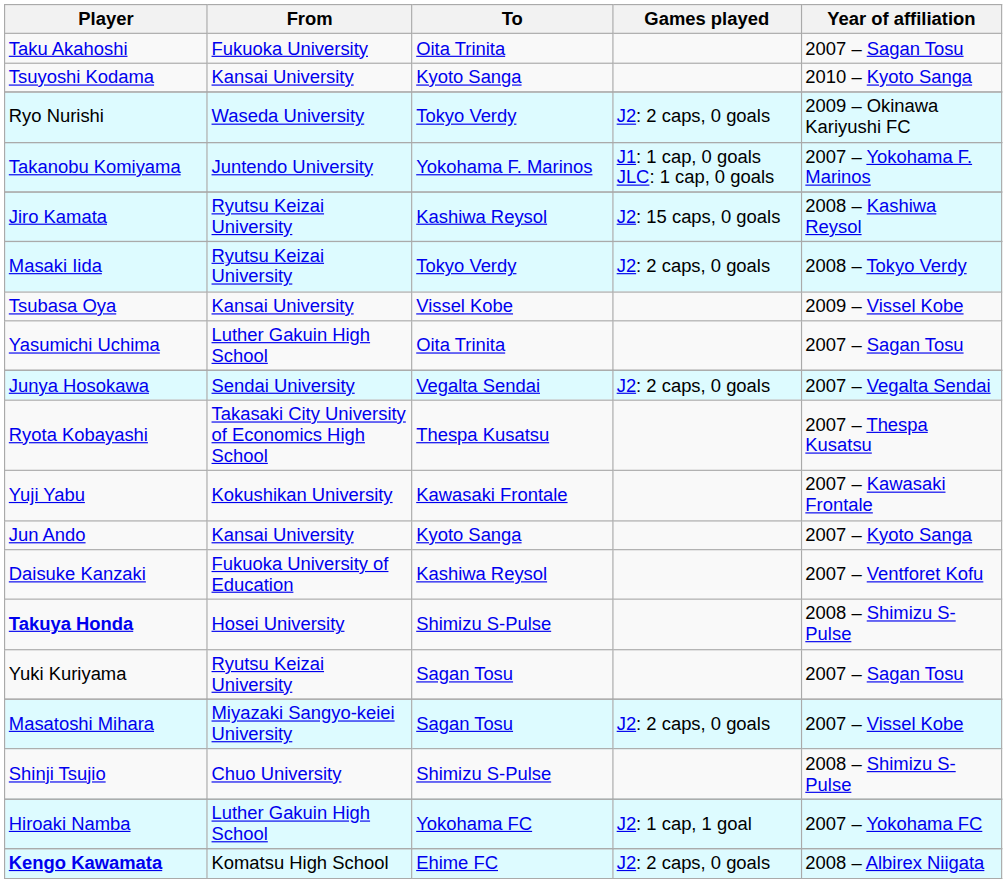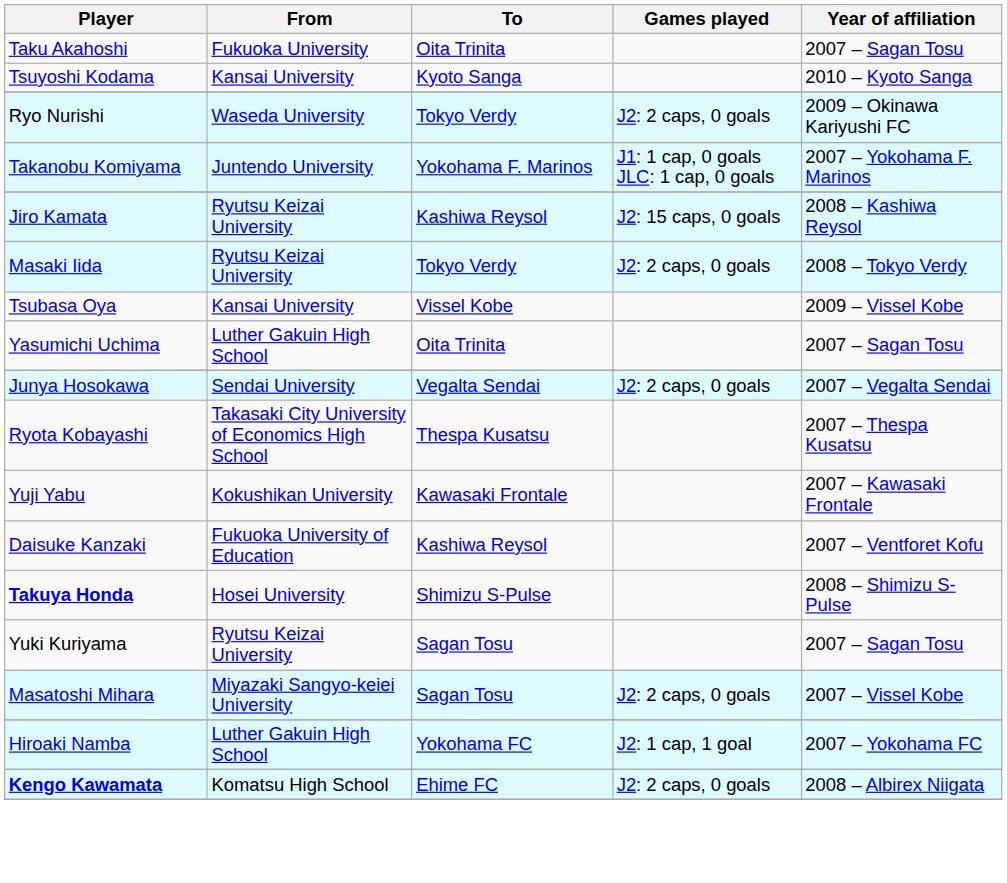 <table class="wikitable sortable mw-collapsible" style="text-align:left;">
 <tr>
 <th width=250px>Player</th>
 <th width=250px>From</th>
 <th width=250px>To</th>
 <th width=250px>Games played</th>
 <th width=250px>Year of affiliation</th>
 </tr>
 <tr>
 <td><a href='#'>Taku Akahoshi</a></td>
 <td><a href='#'>Fukuoka University</a></td>
 <td><a href='#'>Oita Trinita</a></td>
 <td></td>
 <td>2007 – <a href='#'>Sagan Tosu</a></td>
 </tr>
 <tr>
 <td><a href='#'>Tsuyoshi Kodama</a></td>
 <td><a href='#'>Kansai University</a></td>
 <td><a href='#'>Kyoto Sanga</a></td>
 <td></td>
 <td>2010 – <a href='#'>Kyoto Sanga</a></td>
 </tr>
 <tr>
 </tr>
 <tr style="background:#DDFBFF;">
 <td>Ryo Nurishi</td>
 <td><a href='#'>Waseda University</a></td>
 <td><a href='#'>Tokyo Verdy</a></td>
 <td><a href='#'>J2</a>: 2 caps, 0 goals</td>
 <td>2009 – Okinawa Kariyushi FC</td>
 </tr>
 <tr>
 </tr>
 <tr style="background:#DDFBFF;">
 <td><a href='#'>Takanobu Komiyama</a></td>
 <td><a href='#'>Juntendo University</a></td>
 <td><a href='#'>Yokohama F. Marinos</a></td>
 <td><a href='#'>J1</a>: 1 cap, 0 goals <br> <a href='#'>JLC</a>: 1 cap, 0 goals</td>
 <td>2007 – <a href='#'>Yokohama F. Marinos</a></td>
 </tr>
 <tr>
 </tr>
 <tr style="background:#DDFBFF;">
 <td><a href='#'>Jiro Kamata</a></td>
 <td><a href='#'>Ryutsu Keizai University</a></td>
 <td><a href='#'>Kashiwa Reysol</a></td>
 <td><a href='#'>J2</a>: 15 caps, 0 goals</td>
 <td>2008 – <a href='#'>Kashiwa Reysol</a></td>
 </tr>
 <tr>
 </tr>
 <tr style="background:#DDFBFF;">
 <td><a href='#'>Masaki Iida</a></td>
 <td><a href='#'>Ryutsu Keizai University</a></td>
 <td><a href='#'>Tokyo Verdy</a></td>
 <td><a href='#'>J2</a>: 2 caps, 0 goals</td>
 <td>2008 – <a href='#'>Tokyo Verdy</a></td>
 </tr>
 <tr>
 <td><a href='#'>Tsubasa Oya</a></td>
 <td><a href='#'>Kansai University</a></td>
 <td><a href='#'>Vissel Kobe</a></td>
 <td></td>
 <td>2009 – <a href='#'>Vissel Kobe</a></td>
 </tr>
 <tr>
 <td><a href='#'>Yasumichi Uchima</a></td>
 <td><a href='#'>Luther Gakuin High School</a></td>
 <td><a href='#'>Oita Trinita</a></td>
 <td></td>
 <td>2007 – <a href='#'>Sagan Tosu</a></td>
 </tr>
 <tr>
 </tr>
 <tr style="background:#DDFBFF;">
 <td><a href='#'>Junya Hosokawa</a></td>
 <td><a href='#'>Sendai University</a></td>
 <td><a href='#'>Vegalta Sendai</a></td>
 <td><a href='#'>J2</a>: 2 caps, 0 goals</td>
 <td>2007 – <a href='#'>Vegalta Sendai</a></td>
 </tr>
 <tr>
 <td><a href='#'>Ryota Kobayashi</a></td>
 <td><a href='#'>Takasaki City University of Economics High School</a></td>
 <td><a href='#'>Thespa Kusatsu</a></td>
 <td></td>
 <td>2007 – <a href='#'>Thespa Kusatsu</a></td>
 </tr>
 <tr>
 <td><a href='#'>Yuji Yabu</a></td>
 <td><a href='#'>Kokushikan University</a></td>
 <td><a href='#'>Kawasaki Frontale</a></td>
 <td></td>
 <td>2007 – <a href='#'>Kawasaki Frontale</a></td>
 </tr>
 <tr>
-<td><a href='#'>Jun Ando</a></td>
-<td><a href='#'>Kansai University</a></td>
-<td><a href='#'>Kyoto Sanga</a></td>
-<td></td>
-<td>2007 – <a href='#'>Kyoto Sanga</a></td>
-</tr>
-<tr>
 <td><a href='#'>Daisuke Kanzaki</a></td>
 <td><a href='#'>Fukuoka University of Education</a></td>
 <td><a href='#'>Kashiwa Reysol</a></td>
 <td></td>
 <td>2007 – <a href='#'>Ventforet Kofu</a></td>
 </tr>
 <tr>
 <td><strong><a href='#'>Takuya Honda</a></strong></td>
 <td><a href='#'>Hosei University</a></td>
 <td><a href='#'>Shimizu S-Pulse</a></td>
 <td></td>
 <td>2008 – <a href='#'>Shimizu S-Pulse</a></td>
 </tr>
 <tr>
 <td>Yuki Kuriyama</td>
 <td><a href='#'>Ryutsu Keizai University</a></td>
 <td><a href='#'>Sagan Tosu</a></td>
 <td></td>
 <td>2007 – <a href='#'>Sagan Tosu</a></td>
 </tr>
 <tr>
 </tr>
 <tr style="background:#DDFBFF;">
 <td><a href='#'>Masatoshi Mihara</a></td>
 <td><a href='#'>Miyazaki Sangyo-keiei University</a></td>
 <td><a href='#'>Sagan Tosu</a></td>
 <td><a href='#'>J2</a>: 2 caps, 0 goals</td>
 <td>2007 – <a href='#'>Vissel Kobe</a></td>
 </tr>
 <tr>
-<td><a href='#'>Shinji Tsujio</a></td>
-<td><a href='#'>Chuo University</a></td>
-<td><a href='#'>Shimizu S-Pulse</a></td>
-<td></td>
-<td>2008 – <a href='#'>Shimizu S-Pulse</a></td>
-</tr>
-<tr>
 </tr>
 <tr style="background:#DDFBFF;">
 <td><a href='#'>Hiroaki Namba</a></td>
 <td><a href='#'>Luther Gakuin High School</a></td>
 <td><a href='#'>Yokohama FC</a></td>
 <td><a href='#'>J2</a>: 1 cap, 1 goal</td>
 <td>2007 – <a href='#'>Yokohama FC</a></td>
 </tr>
 <tr>
 </tr>
 <tr style="background:#DDFBFF;">
 <td><strong><a href='#'>Kengo Kawamata</a></strong></td>
 <td>Komatsu High School</td>
 <td><a href='#'>Ehime FC</a></td>
 <td><a href='#'>J2</a>: 2 caps, 0 goals</td>
 <td>2008 – <a href='#'>Albirex Niigata</a></td>
 </tr>
 <tr>
 </tr>
 </table>
